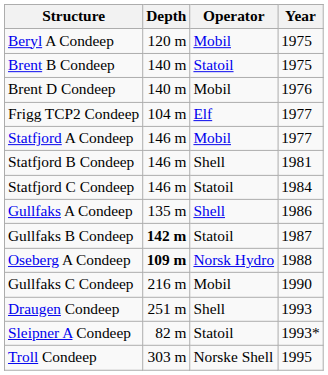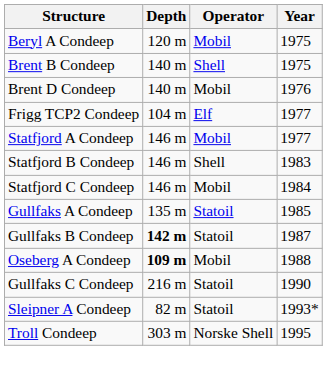 <table class="wikitable sortable">
 <tr>
 <th>Structure</th>
 <th>Depth</th>
 <th>Operator</th>
 <th>Year</th>
 </tr>
 <tr>
 <td><a href='#'>Beryl</a> A Condeep</td>
 <td align="right">120 m</td>
 <td><a href='#'>Mobil</a></td>
 <td>1975</td>
 </tr>
 <tr>
 <td><a href='#'>Brent</a> B Condeep</td>
 <td align="right">140 m</td>
-<td><a href='#'>Statoil</a></td>
+<td><a href='#'>Shell</a></td>
 <td>1975</td>
 </tr>
 <tr>
 <td>Brent D Condeep</td>
 <td align="right">140 m</td>
 <td>Mobil</td>
 <td>1976</td>
 </tr>
 <tr>
 <td>Frigg TCP2 Condeep</td>
 <td align="right">104 m</td>
 <td><a href='#'>Elf</a></td>
 <td>1977</td>
 </tr>
 <tr>
 <td><a href='#'>Statfjord</a> A Condeep</td>
 <td align="right">146 m</td>
 <td><a href='#'>Mobil</a></td>
 <td>1977</td>
 </tr>
 <tr>
 <td>Statfjord B Condeep</td>
 <td align="right">146 m</td>
 <td>Shell</td>
-<td>1981</td>
+<td>1983</td>
 </tr>
 <tr>
 <td>Statfjord C Condeep</td>
 <td align="right">146 m</td>
-<td>Statoil</td>
+<td>Mobil</td>
 <td>1984</td>
 </tr>
 <tr>
 <td><a href='#'>Gullfaks</a> A Condeep</td>
 <td align="right">135 m</td>
-<td><a href='#'>Shell</a></td>
-<td>1986</td>
+<td><a href='#'>Statoil</a></td>
+<td>1985</td>
 </tr>
 <tr>
 <td>Gullfaks B Condeep</td>
 <td align="right"><strong>142 m</strong></td>
 <td>Statoil</td>
 <td>1987</td>
 </tr>
 <tr>
 <td><a href='#'>Oseberg</a> A Condeep</td>
 <td align="right"><strong>109 m</strong></td>
-<td><a href='#'>Norsk Hydro</a></td>
+<td>Mobil</td>
 <td>1988</td>
 </tr>
 <tr>
 <td>Gullfaks C Condeep</td>
 <td align="right">216 m</td>
-<td>Mobil</td>
+<td>Statoil</td>
 <td>1990</td>
-</tr>
-<tr>
-<td><a href='#'>Draugen</a> Condeep</td>
-<td align="right">251 m</td>
-<td>Shell</td>
-<td>1993</td>
 </tr>
 <tr>
 <td><a href='#'>Sleipner A</a> Condeep</td>
 <td align="right">82 m</td>
 <td>Statoil</td>
 <td>1993*</td>
 </tr>
 <tr>
 <td><a href='#'>Troll</a> Condeep</td>
 <td align="right">303 m</td>
 <td>Norske Shell</td>
 <td>1995</td>
 </tr>
 </table>
